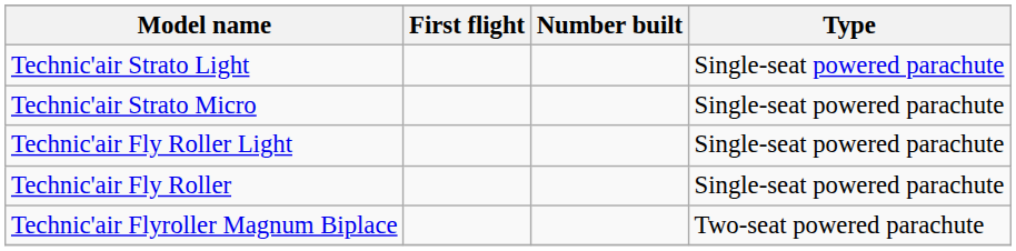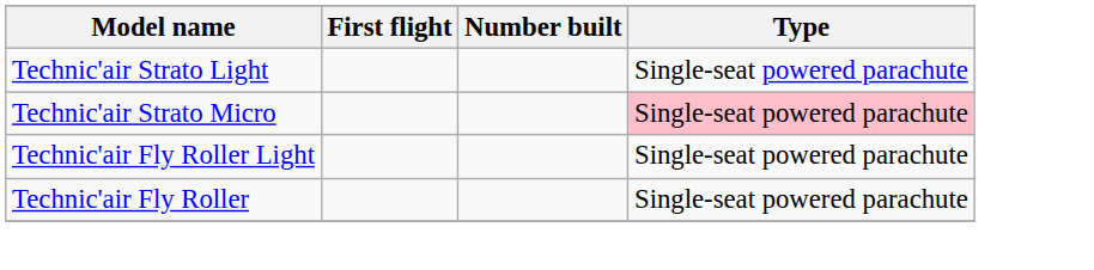 <table class="wikitable" align=center>
 <tr>
 </tr>
 <tr style="background:#efefef;">
 <th>Model name</th>
 <th>First flight</th>
 <th>Number built</th>
 <th>Type</th>
 </tr>
 <tr>
 <td align=left><a href='#'>Technic'air Strato Light</a></td>
 <td align=center></td>
 <td align=center></td>
 <td align=left>Single-seat <a href='#'>powered parachute</a></td>
 </tr>
 <tr>
 <td align=left><a href='#'>Technic'air Strato Micro</a></td>
 <td align=center></td>
 <td align=center></td>
-<td align=left>Single-seat powered parachute</td>
+<td align=left style="background: pink;">Single-seat powered parachute</td>
 </tr>
 <tr>
 <td align=left><a href='#'>Technic'air Fly Roller Light</a></td>
 <td align=center></td>
 <td align=center></td>
 <td align=left>Single-seat powered parachute</td>
 </tr>
 <tr>
 <td align=left><a href='#'>Technic'air Fly Roller</a></td>
 <td align=center></td>
 <td align=center></td>
 <td align=left>Single-seat powered parachute</td>
 </tr>
 <tr>
-<td align=left><a href='#'>Technic'air Flyroller Magnum Biplace</a></td>
-<td align=center></td>
-<td align=center></td>
-<td align=left>Two-seat powered parachute</td>
-</tr>
-<tr>
 </tr>
 </table>
